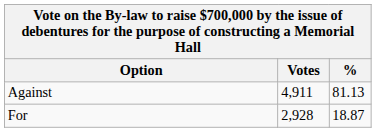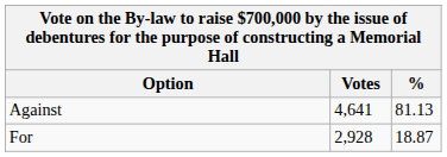 <table class="wikitable">
 <tr>
 <th colspan="3">Vote on the By-law to raise $700,000 by the issue of debentures for the purpose of constructing a Memorial Hall</th>
 </tr>
 <tr>
 <th style="width: 300px">Option</th>
 <th style="width: 50px">Votes</th>
 <th style="width: 40px">%</th>
 </tr>
 <tr>
 <td>Against</td>
-<td>4,911</td>
+<td>4,641</td>
 <td>81.13</td>
 </tr>
 <tr>
 <td>For</td>
 <td>2,928</td>
 <td>18.87</td>
 </tr>
 </table>
